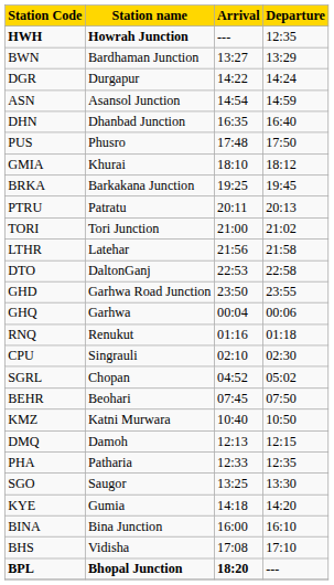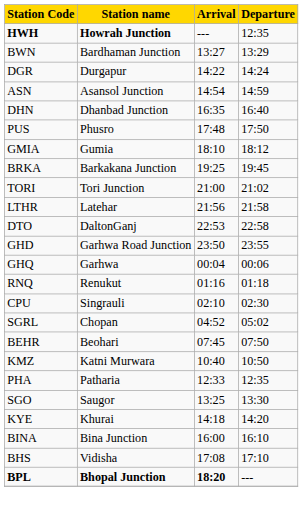 <table class="wikitable">
 <tr>
 <th style="background:gold;">Station Code</th>
 <th ! style="background:gold;">Station name</th>
 <th ! style="background:gold;">Arrival</th>
 <th ! style="background:gold;">Departure</th>
 </tr>
 <tr>
 <td><strong>HWH</strong></td>
 <td><strong>Howrah Junction</strong></td>
 <td>---</td>
 <td>12:35</td>
 </tr>
 <tr>
 <td>BWN</td>
 <td>Bardhaman Junction</td>
 <td>13:27</td>
 <td>13:29</td>
 </tr>
 <tr>
 <td>DGR</td>
 <td>Durgapur</td>
 <td>14:22</td>
 <td>14:24</td>
 </tr>
 <tr>
 <td>ASN</td>
 <td>Asansol Junction</td>
 <td>14:54</td>
 <td>14:59</td>
 </tr>
 <tr>
 <td>DHN</td>
 <td>Dhanbad Junction</td>
 <td>16:35</td>
 <td>16:40</td>
 </tr>
 <tr>
 <td>PUS</td>
 <td>Phusro</td>
 <td>17:48</td>
 <td>17:50</td>
 </tr>
 <tr>
 <td>GMIA</td>
-<td>Khurai</td>
+<td>Gumia</td>
 <td>18:10</td>
 <td>18:12</td>
 </tr>
 <tr>
 <td>BRKA</td>
 <td>Barkakana Junction</td>
 <td>19:25</td>
 <td>19:45</td>
-</tr>
-<tr>
-<td>PTRU</td>
-<td>Patratu</td>
-<td>20:11</td>
-<td>20:13</td>
 </tr>
 <tr>
 <td>TORI</td>
 <td>Tori Junction</td>
 <td>21:00</td>
 <td>21:02</td>
 </tr>
 <tr>
 <td>LTHR</td>
 <td>Latehar</td>
 <td>21:56</td>
 <td>21:58</td>
 </tr>
 <tr>
 <td>DTO</td>
 <td>DaltonGanj</td>
 <td>22:53</td>
 <td>22:58</td>
 </tr>
 <tr>
 <td>GHD</td>
 <td>Garhwa Road Junction</td>
 <td>23:50</td>
 <td>23:55</td>
 </tr>
 <tr>
 <td>GHQ</td>
 <td>Garhwa</td>
 <td>00:04</td>
 <td>00:06</td>
 </tr>
 <tr>
 <td>RNQ</td>
 <td>Renukut</td>
 <td>01:16</td>
 <td>01:18</td>
 </tr>
 <tr>
 <td>CPU</td>
 <td>Singrauli</td>
 <td>02:10</td>
 <td>02:30</td>
 </tr>
 <tr>
 <td>SGRL</td>
 <td>Chopan</td>
 <td>04:52</td>
 <td>05:02</td>
 </tr>
 <tr>
 <td>BEHR</td>
 <td>Beohari</td>
 <td>07:45</td>
 <td>07:50</td>
 </tr>
 <tr>
 <td>KMZ</td>
 <td>Katni Murwara</td>
 <td>10:40</td>
 <td>10:50</td>
 </tr>
 <tr>
-<td>DMQ</td>
-<td>Damoh</td>
-<td>12:13</td>
-<td>12:15</td>
-</tr>
-<tr>
 <td>PHA</td>
 <td>Patharia</td>
 <td>12:33</td>
 <td>12:35</td>
 </tr>
 <tr>
 <td>SGO</td>
 <td>Saugor</td>
 <td>13:25</td>
 <td>13:30</td>
 </tr>
 <tr>
 <td>KYE</td>
-<td>Gumia</td>
+<td>Khurai</td>
 <td>14:18</td>
 <td>14:20</td>
 </tr>
 <tr>
 <td>BINA</td>
 <td>Bina Junction</td>
 <td>16:00</td>
 <td>16:10</td>
 </tr>
 <tr>
 <td>BHS</td>
 <td>Vidisha</td>
 <td>17:08</td>
 <td>17:10</td>
 </tr>
 <tr>
 <td><strong>BPL</strong></td>
 <td><strong>Bhopal Junction</strong></td>
 <td><strong>18:20</strong></td>
 <td>---</td>
 </tr>
 <tr>
 </tr>
 </table>
